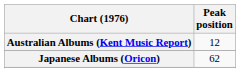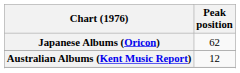 <table class="wikitable sortable plainrowheaders" style="text-align:center">
 <tr>
 <th>Chart (1976)</th>
 <th>Peak<br>position</th>
+</tr>
+<tr>
+<th scope="row">Japanese Albums (<a href='#'>Oricon</a>)</th>
+<td>62</td>
+</tr>
+<tr>
 </tr>
 <tr>
 <th scope="row">Australian Albums (<a href='#'>Kent Music Report</a>)</th>
 <td>12</td>
 </tr>
 <tr>
 </tr>
 <tr>
-<th scope="row">Japanese Albums (<a href='#'>Oricon</a>)</th>
-<td>62</td>
-</tr>
-<tr>
-</tr>
-<tr>
 </tr>
 <tr>
 </tr>
 </table>
